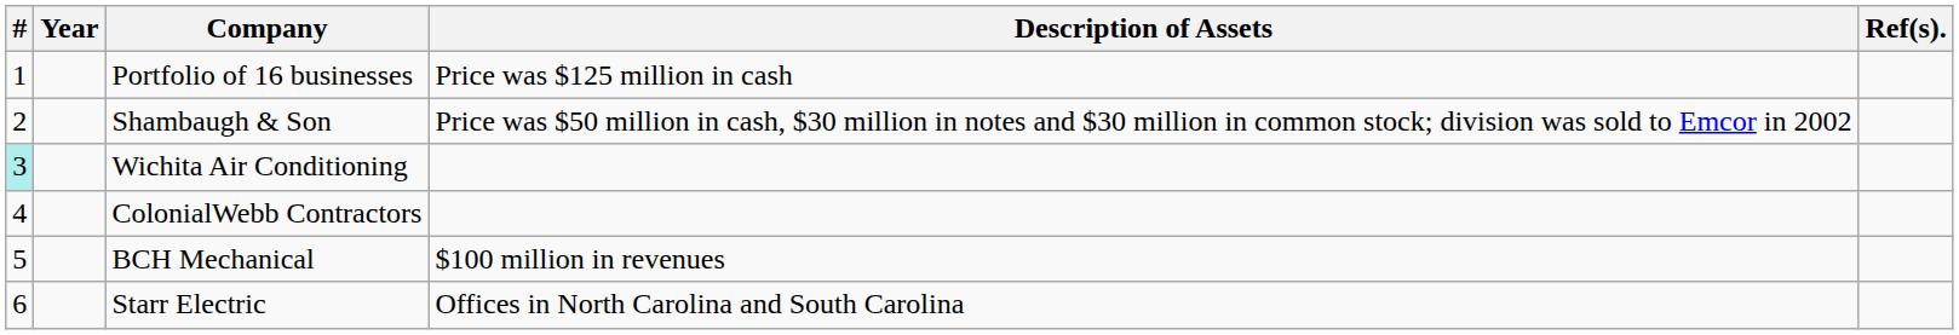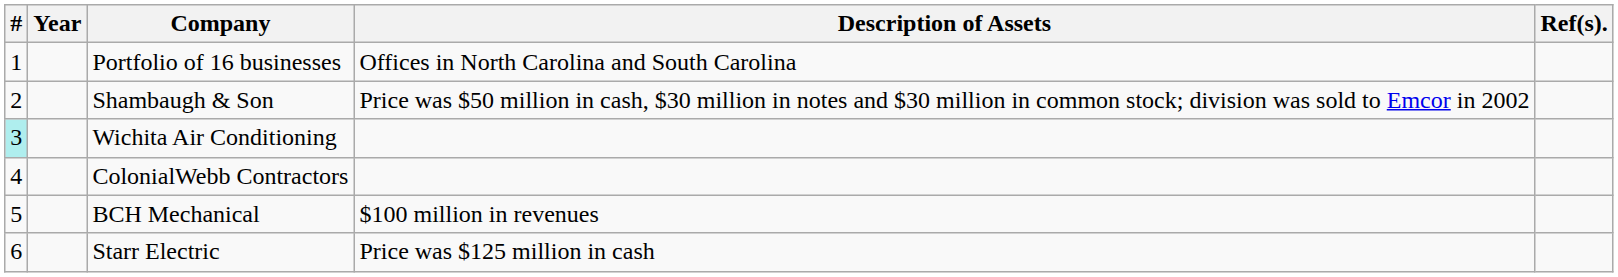 <table class="wikitable sortable">
 <tr>
 <th scope="col">#</th>
 <th scope="col">Year</th>
 <th scope="col">Company</th>
 <th scope="col">Description of Assets</th>
 <th scope="col" class="unsortable">Ref(s).</th>
 </tr>
 <tr>
 <td>1</td>
 <td></td>
 <td>Portfolio of 16 businesses</td>
-<td>Price was $125 million in cash</td>
+<td>Offices in North Carolina and South Carolina</td>
 <td></td>
 </tr>
 <tr>
 <td>2</td>
 <td></td>
 <td>Shambaugh & Son</td>
 <td>Price was $50 million in cash, $30 million in notes and $30 million in common stock; division was sold to <a href='#'>Emcor</a> in 2002</td>
 <td></td>
 </tr>
 <tr>
 <td style="background: paleturquoise;">3</td>
 <td></td>
 <td>Wichita Air Conditioning</td>
 <td></td>
 <td></td>
 </tr>
 <tr>
 <td>4</td>
 <td></td>
 <td>ColonialWebb Contractors</td>
 <td></td>
 <td></td>
 </tr>
 <tr>
 <td>5</td>
 <td></td>
 <td>BCH Mechanical</td>
 <td>$100 million in revenues</td>
 <td></td>
 </tr>
 <tr>
 <td>6</td>
 <td></td>
 <td>Starr Electric</td>
-<td>Offices in North Carolina and South Carolina</td>
+<td>Price was $125 million in cash</td>
 <td></td>
 </tr>
 </table>
